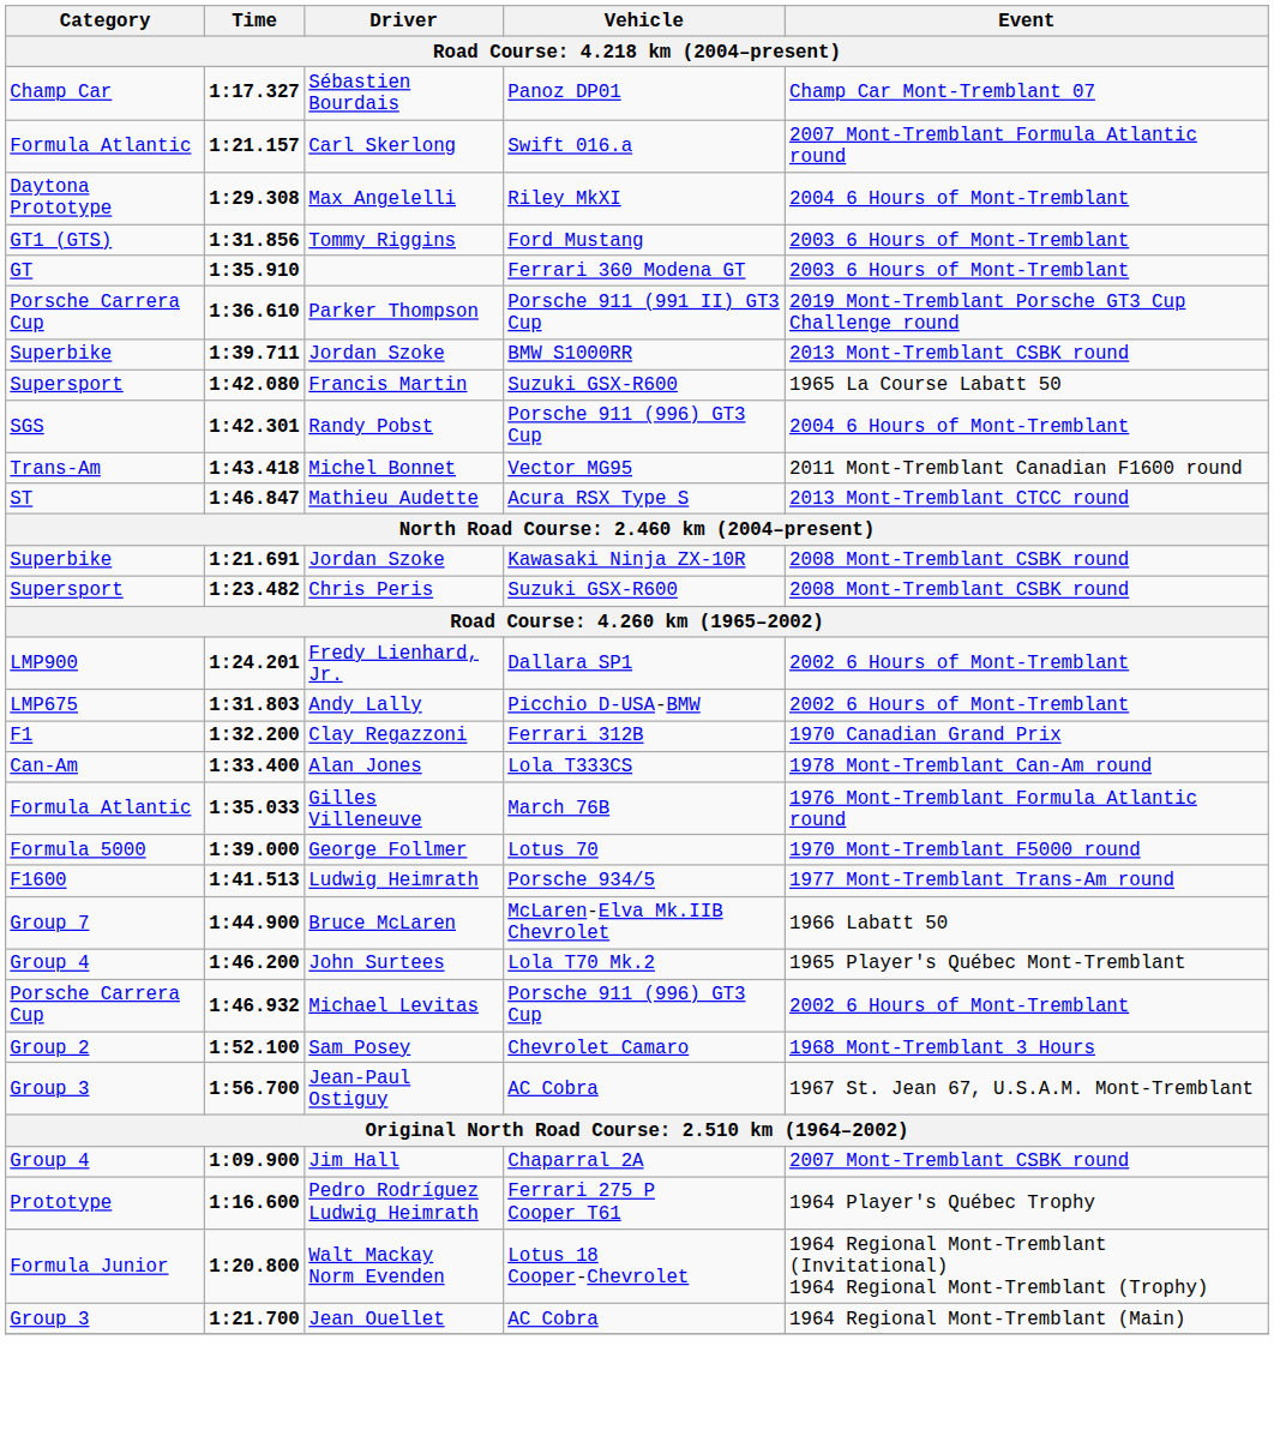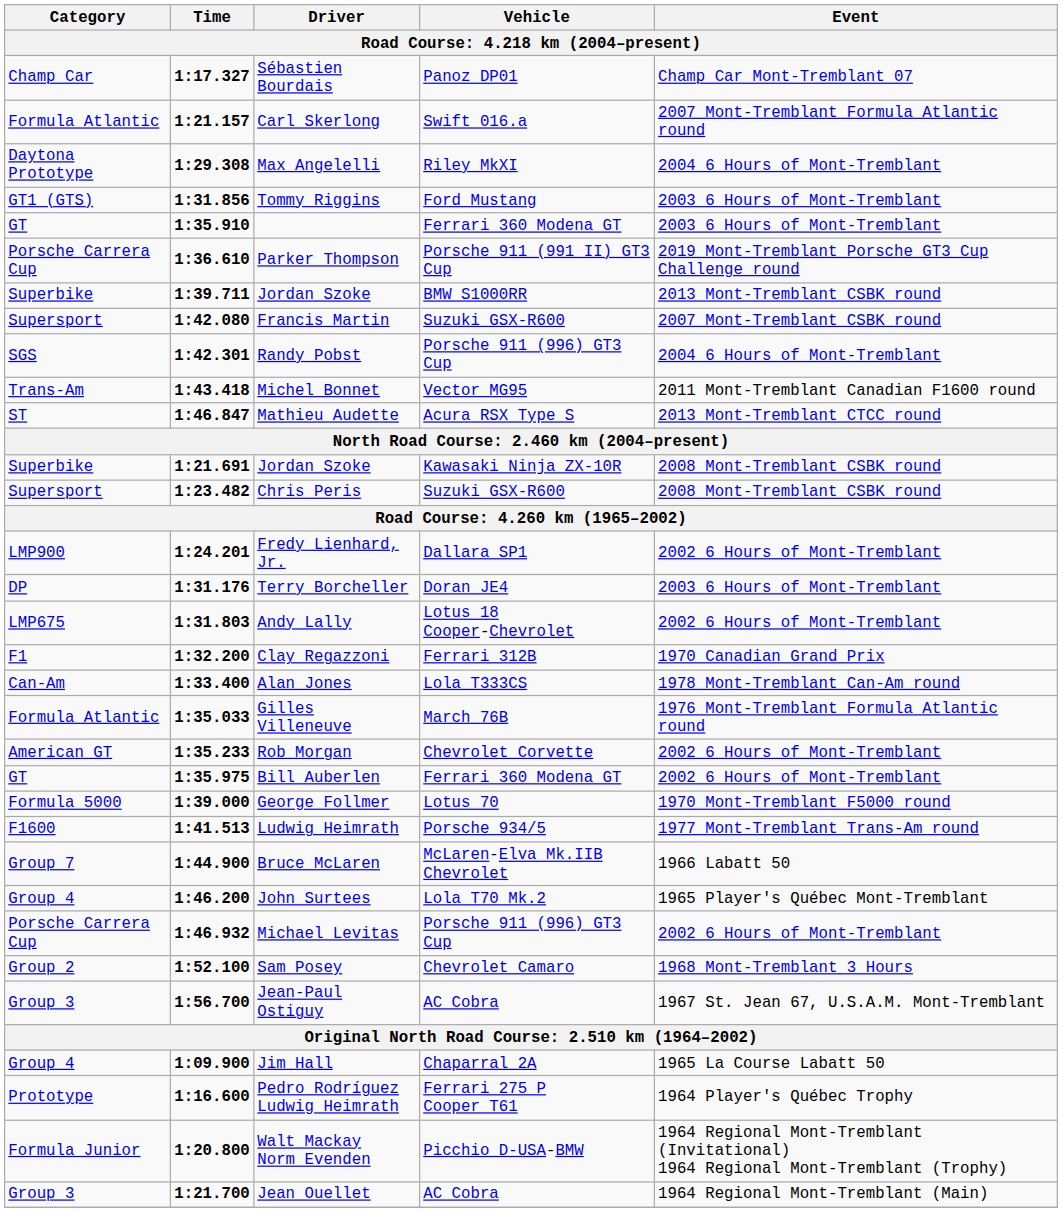 <table class="wikitable">
 <tr>
 <th>Category</th>
 <th>Time</th>
 <th>Driver</th>
 <th>Vehicle</th>
 <th>Event</th>
 </tr>
 <tr>
 <th colspan=5>Road Course: 4.218 km (2004–present)</th>
 </tr>
 <tr>
 <td><a href='#'>Champ Car</a></td>
 <td><strong>1:17.327</strong></td>
 <td><a href='#'>Sébastien Bourdais</a></td>
 <td><a href='#'>Panoz DP01</a></td>
 <td><a href='#'>Champ Car Mont-Tremblant 07</a></td>
 </tr>
 <tr>
 <td><a href='#'>Formula Atlantic</a></td>
 <td><strong>1:21.157</strong></td>
 <td><a href='#'>Carl Skerlong</a></td>
 <td><a href='#'>Swift 016.a</a></td>
 <td><a href='#'>2007 Mont-Tremblant Formula Atlantic round</a></td>
 </tr>
 <tr>
 <td><a href='#'>Daytona Prototype</a></td>
 <td><strong>1:29.308</strong></td>
 <td><a href='#'>Max Angelelli</a></td>
 <td><a href='#'>Riley MkXI</a></td>
 <td><a href='#'>2004 6 Hours of Mont-Tremblant</a></td>
 </tr>
 <tr>
 <td><a href='#'>GT1 (GTS)</a></td>
 <td><strong>1:31.856</strong></td>
 <td><a href='#'>Tommy Riggins</a></td>
 <td><a href='#'>Ford Mustang</a></td>
 <td><a href='#'>2003 6 Hours of Mont-Tremblant</a></td>
 </tr>
 <tr>
 <td><a href='#'>GT</a></td>
 <td><strong>1:35.910</strong></td>
 <td></td>
 <td><a href='#'>Ferrari 360 Modena GT</a></td>
 <td><a href='#'>2003 6 Hours of Mont-Tremblant</a></td>
 </tr>
 <tr>
 <td><a href='#'>Porsche Carrera Cup</a></td>
 <td><strong>1:36.610</strong></td>
 <td><a href='#'>Parker Thompson</a></td>
 <td><a href='#'>Porsche 911 (991 II) GT3 Cup</a></td>
 <td><a href='#'>2019 Mont-Tremblant Porsche GT3 Cup Challenge round</a></td>
 </tr>
 <tr>
 <td><a href='#'>Superbike</a></td>
 <td><strong>1:39.711</strong></td>
 <td><a href='#'>Jordan Szoke</a></td>
 <td><a href='#'>BMW S1000RR</a></td>
 <td><a href='#'>2013 Mont-Tremblant CSBK round</a></td>
 </tr>
 <tr>
 <td><a href='#'>Supersport</a></td>
 <td><strong>1:42.080</strong></td>
 <td><a href='#'>Francis Martin</a></td>
 <td><a href='#'>Suzuki GSX-R600</a></td>
-<td>1965 La Course Labatt 50</td>
+<td><a href='#'>2007 Mont-Tremblant CSBK round</a></td>
 </tr>
 <tr>
 <td><a href='#'>SGS</a></td>
 <td><strong>1:42.301</strong></td>
 <td><a href='#'>Randy Pobst</a></td>
 <td><a href='#'>Porsche 911 (996) GT3 Cup</a></td>
 <td><a href='#'>2004 6 Hours of Mont-Tremblant</a></td>
 </tr>
 <tr>
 <td><a href='#'>Trans-Am</a></td>
 <td><strong>1:43.418</strong></td>
 <td><a href='#'>Michel Bonnet</a></td>
 <td><a href='#'>Vector MG95</a></td>
 <td>2011 Mont-Tremblant Canadian F1600 round</td>
 </tr>
 <tr>
 <td><a href='#'>ST</a></td>
 <td><strong>1:46.847</strong></td>
 <td><a href='#'>Mathieu Audette</a></td>
 <td><a href='#'>Acura RSX Type S</a></td>
 <td><a href='#'>2013 Mont-Tremblant CTCC round</a></td>
 </tr>
 <tr>
 <th colspan=5>North Road Course: 2.460 km (2004–present)</th>
 </tr>
 <tr>
 <td><a href='#'>Superbike</a></td>
 <td><strong>1:21.691</strong></td>
 <td><a href='#'>Jordan Szoke</a></td>
 <td><a href='#'>Kawasaki Ninja ZX-10R</a></td>
 <td><a href='#'>2008 Mont-Tremblant CSBK round</a></td>
 </tr>
 <tr>
 <td><a href='#'>Supersport</a></td>
 <td><strong>1:23.482</strong></td>
 <td><a href='#'>Chris Peris</a></td>
 <td><a href='#'>Suzuki GSX-R600</a></td>
 <td><a href='#'>2008 Mont-Tremblant CSBK round</a></td>
 </tr>
 <tr>
 <th colspan=5>Road Course: 4.260 km (1965–2002)</th>
 </tr>
 <tr>
 <td><a href='#'>LMP900</a></td>
 <td><strong>1:24.201</strong></td>
 <td><a href='#'>Fredy Lienhard, Jr.</a></td>
 <td><a href='#'>Dallara SP1</a></td>
 <td><a href='#'>2002 6 Hours of Mont-Tremblant</a></td>
 </tr>
 <tr>
+<td><a href='#'>DP</a></td>
+<td><strong>1:31.176</strong></td>
+<td><a href='#'>Terry Borcheller</a></td>
+<td><a href='#'>Doran JE4</a></td>
+<td><a href='#'>2003 6 Hours of Mont-Tremblant</a></td>
+</tr>
+<tr>
 <td><a href='#'>LMP675</a></td>
 <td><strong>1:31.803</strong></td>
 <td><a href='#'>Andy Lally</a></td>
-<td><a href='#'>Picchio D-USA</a>-<a href='#'>BMW</a></td>
+<td><a href='#'>Lotus 18</a><br><a href='#'>Cooper</a>-<a href='#'>Chevrolet</a></td>
 <td><a href='#'>2002 6 Hours of Mont-Tremblant</a></td>
 </tr>
 <tr>
 <td><a href='#'>F1</a></td>
 <td><strong>1:32.200</strong></td>
 <td><a href='#'>Clay Regazzoni</a></td>
 <td><a href='#'>Ferrari 312B</a></td>
 <td><a href='#'>1970 Canadian Grand Prix</a></td>
 </tr>
 <tr>
 <td><a href='#'>Can-Am</a></td>
 <td><strong>1:33.400</strong></td>
 <td><a href='#'>Alan Jones</a></td>
 <td><a href='#'>Lola T333CS</a></td>
 <td><a href='#'>1978 Mont-Tremblant Can-Am round</a></td>
 </tr>
 <tr>
 <td><a href='#'>Formula Atlantic</a></td>
 <td><strong>1:35.033</strong></td>
 <td><a href='#'>Gilles Villeneuve</a></td>
 <td><a href='#'>March 76B</a></td>
 <td><a href='#'>1976 Mont-Tremblant Formula Atlantic round</a></td>
+</tr>
+<tr>
+<td><a href='#'>American GT</a></td>
+<td><strong>1:35.233</strong></td>
+<td><a href='#'>Rob Morgan</a></td>
+<td><a href='#'>Chevrolet Corvette</a></td>
+<td><a href='#'>2002 6 Hours of Mont-Tremblant</a></td>
+</tr>
+<tr>
+<td><a href='#'>GT</a></td>
+<td><strong>1:35.975</strong></td>
+<td><a href='#'>Bill Auberlen</a></td>
+<td><a href='#'>Ferrari 360 Modena GT</a></td>
+<td><a href='#'>2002 6 Hours of Mont-Tremblant</a></td>
 </tr>
 <tr>
 <td><a href='#'>Formula 5000</a></td>
 <td><strong>1:39.000</strong></td>
 <td><a href='#'>George Follmer</a></td>
 <td><a href='#'>Lotus 70</a></td>
 <td><a href='#'>1970 Mont-Tremblant F5000 round</a></td>
 </tr>
 <tr>
 <td><a href='#'>F1600</a></td>
 <td><strong>1:41.513</strong></td>
 <td><a href='#'>Ludwig Heimrath</a></td>
 <td><a href='#'>Porsche 934/5</a></td>
 <td><a href='#'>1977 Mont-Tremblant Trans-Am round</a></td>
 </tr>
 <tr>
 <td><a href='#'>Group 7</a></td>
 <td><strong>1:44.900</strong></td>
 <td><a href='#'>Bruce McLaren</a></td>
 <td><a href='#'>McLaren</a>-<a href='#'>Elva Mk.IIB Chevrolet</a></td>
 <td>1966 Labatt 50</td>
 </tr>
 <tr>
 <td><a href='#'>Group 4</a></td>
 <td><strong>1:46.200</strong></td>
 <td><a href='#'>John Surtees</a></td>
 <td><a href='#'>Lola T70 Mk.2</a></td>
 <td>1965 Player's Québec Mont-Tremblant</td>
 </tr>
 <tr>
 <td><a href='#'>Porsche Carrera Cup</a></td>
 <td><strong>1:46.932</strong></td>
 <td><a href='#'>Michael Levitas</a></td>
 <td><a href='#'>Porsche 911 (996) GT3 Cup</a></td>
 <td><a href='#'>2002 6 Hours of Mont-Tremblant</a></td>
 </tr>
 <tr>
 <td><a href='#'>Group 2</a></td>
 <td><strong>1:52.100</strong></td>
 <td><a href='#'>Sam Posey</a></td>
 <td><a href='#'>Chevrolet Camaro</a></td>
 <td><a href='#'>1968 Mont-Tremblant 3 Hours</a></td>
 </tr>
 <tr>
 <td><a href='#'>Group 3</a></td>
 <td><strong>1:56.700</strong></td>
 <td><a href='#'>Jean-Paul Ostiguy</a></td>
 <td><a href='#'>AC Cobra</a></td>
 <td>1967 St. Jean 67, U.S.A.M. Mont-Tremblant</td>
 </tr>
 <tr>
 <th colspan=5>Original North Road Course: 2.510 km (1964–2002)</th>
 </tr>
 <tr>
 <td><a href='#'>Group 4</a></td>
 <td><strong>1:09.900</strong></td>
 <td><a href='#'>Jim Hall</a></td>
 <td><a href='#'>Chaparral 2A</a></td>
-<td><a href='#'>2007 Mont-Tremblant CSBK round</a></td>
+<td>1965 La Course Labatt 50</td>
 </tr>
 <tr>
 <td><a href='#'>Prototype</a></td>
 <td><strong>1:16.600</strong></td>
 <td><a href='#'>Pedro Rodríguez</a><br><a href='#'>Ludwig Heimrath</a></td>
 <td><a href='#'>Ferrari 275 P</a><br><a href='#'>Cooper T61</a></td>
 <td>1964 Player's Québec Trophy</td>
 </tr>
 <tr>
 <td><a href='#'>Formula Junior</a></td>
 <td><strong>1:20.800</strong></td>
 <td><a href='#'>Walt Mackay</a><br><a href='#'>Norm Evenden</a></td>
-<td><a href='#'>Lotus 18</a><br><a href='#'>Cooper</a>-<a href='#'>Chevrolet</a></td>
+<td><a href='#'>Picchio D-USA</a>-<a href='#'>BMW</a></td>
 <td>1964 Regional Mont-Tremblant (Invitational)<br>1964 Regional Mont-Tremblant (Trophy)</td>
 </tr>
 <tr>
 <td><a href='#'>Group 3</a></td>
 <td><strong>1:21.700</strong></td>
 <td><a href='#'>Jean Ouellet</a></td>
 <td><a href='#'>AC Cobra</a></td>
 <td>1964 Regional Mont-Tremblant (Main)</td>
 </tr>
 <tr>
 </tr>
 </table>
